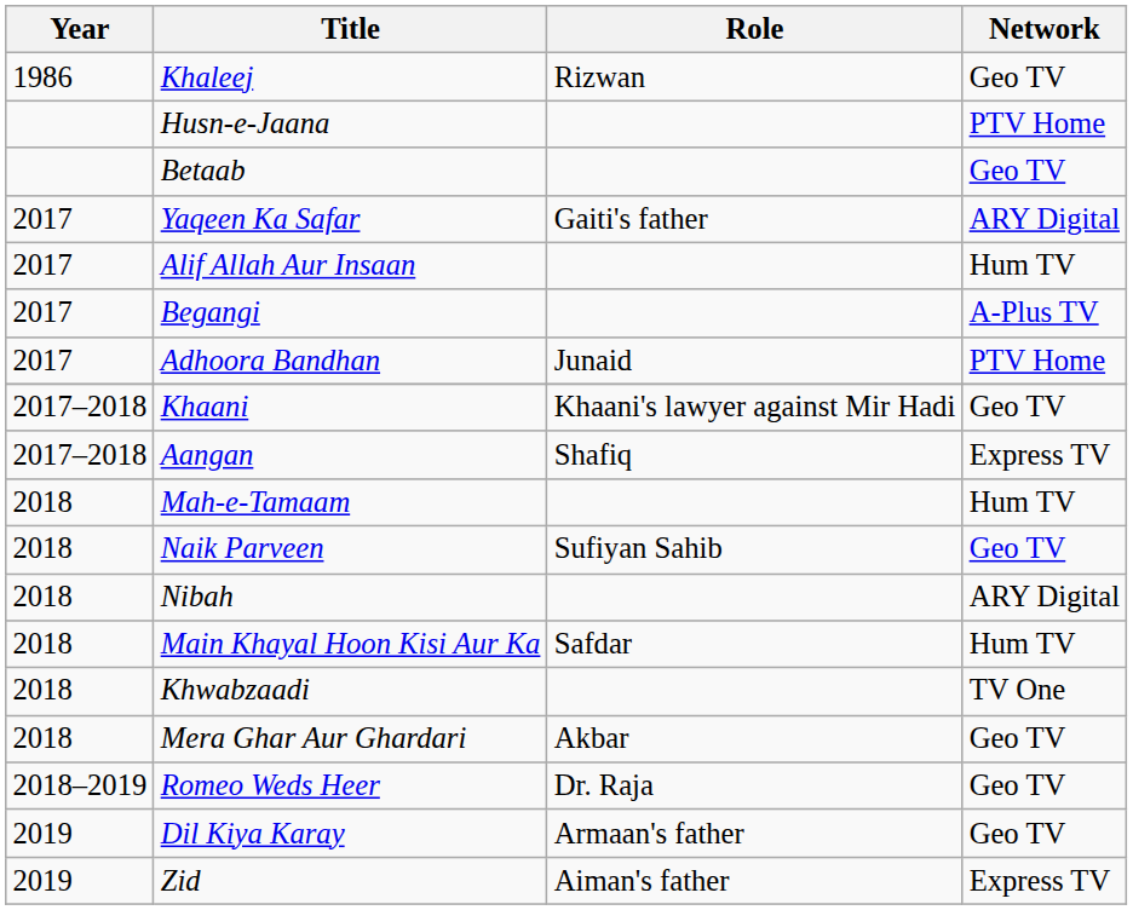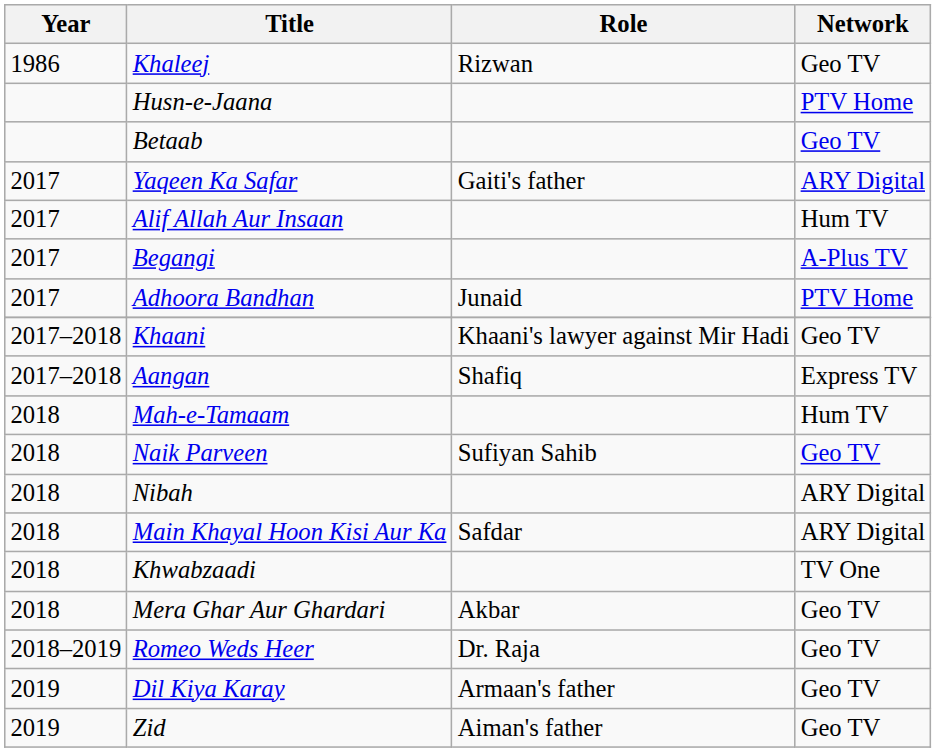 <table class="wikitable">
 <tr>
 <th>Year</th>
 <th>Title</th>
 <th>Role</th>
 <th>Network</th>
 </tr>
 <tr>
 <td>1986</td>
 <td><em><a href='#'>Khaleej</a></em></td>
 <td>Rizwan</td>
 <td>Geo TV</td>
 </tr>
 <tr>
 <td></td>
 <td><em>Husn-e-Jaana</em></td>
 <td></td>
 <td><a href='#'>PTV Home</a></td>
 </tr>
 <tr>
 <td></td>
 <td><em>Betaab</em></td>
 <td></td>
 <td><a href='#'>Geo TV</a></td>
 </tr>
 <tr>
 <td>2017</td>
 <td><em><a href='#'>Yaqeen Ka Safar</a></em></td>
 <td>Gaiti's father</td>
 <td><a href='#'>ARY Digital</a></td>
 </tr>
 <tr>
 <td>2017</td>
 <td><em><a href='#'>Alif Allah Aur Insaan</a></em></td>
 <td></td>
 <td>Hum TV</td>
 </tr>
 <tr>
 <td>2017</td>
 <td><em><a href='#'>Begangi</a></em></td>
 <td></td>
 <td><a href='#'>A-Plus TV</a></td>
 </tr>
 <tr>
 <td>2017</td>
 <td><em><a href='#'>Adhoora Bandhan</a></em></td>
 <td>Junaid</td>
 <td><a href='#'>PTV Home</a></td>
 </tr>
 <tr>
 </tr>
 <tr>
 <td>2017–2018</td>
 <td><em><a href='#'>Khaani</a></em></td>
 <td>Khaani's lawyer against Mir Hadi</td>
 <td>Geo TV</td>
 </tr>
 <tr>
 <td>2017–2018</td>
 <td><em><a href='#'>Aangan</a></em></td>
 <td>Shafiq</td>
 <td>Express TV</td>
 </tr>
 <tr>
 <td>2018</td>
 <td><em><a href='#'>Mah-e-Tamaam</a></em></td>
 <td></td>
 <td>Hum TV</td>
 </tr>
 <tr>
 <td>2018</td>
 <td><em><a href='#'>Naik Parveen</a></em></td>
 <td>Sufiyan Sahib</td>
 <td><a href='#'>Geo TV</a></td>
 </tr>
 <tr>
 <td>2018</td>
 <td><em>Nibah</em></td>
 <td></td>
 <td>ARY Digital</td>
 </tr>
 <tr>
 <td>2018</td>
 <td><em><a href='#'>Main Khayal Hoon Kisi Aur Ka</a></em></td>
 <td>Safdar</td>
-<td>Hum TV</td>
+<td>ARY Digital</td>
 </tr>
 <tr>
 <td>2018</td>
 <td><em>Khwabzaadi</em></td>
 <td></td>
 <td>TV One</td>
 </tr>
 <tr>
 <td>2018</td>
 <td><em>Mera Ghar Aur Ghardari</em></td>
 <td>Akbar</td>
 <td>Geo TV</td>
 </tr>
 <tr>
 <td>2018–2019</td>
 <td><em><a href='#'>Romeo Weds Heer</a></em></td>
 <td>Dr. Raja</td>
 <td>Geo TV</td>
 </tr>
 <tr>
 <td>2019</td>
 <td><em><a href='#'>Dil Kiya Karay</a></em></td>
 <td>Armaan's father</td>
 <td>Geo TV</td>
 </tr>
 <tr>
 <td>2019</td>
 <td><em>Zid</em></td>
 <td>Aiman's father</td>
-<td>Express TV</td>
+<td>Geo TV</td>
 </tr>
 </table>
